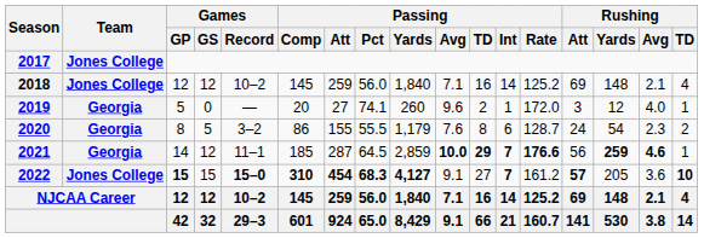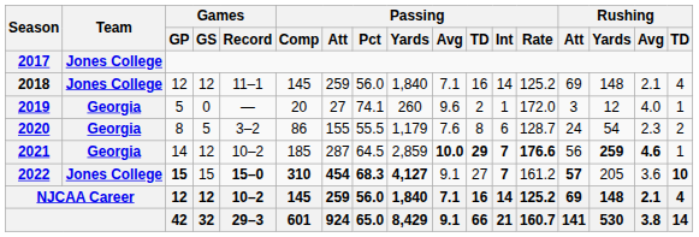 <table class="wikitable" style="text-align:center;">
 <tr>
 <th rowspan="2">Season</th>
 <th rowspan="2">Team</th>
 <th colspan="3">Games</th>
 <th colspan="8">Passing</th>
 <th colspan="5">Rushing</th>
 </tr>
 <tr>
 <th>GP</th>
 <th>GS</th>
 <th>Record</th>
 <th>Comp</th>
 <th>Att</th>
 <th>Pct</th>
 <th>Yards</th>
 <th>Avg</th>
 <th>TD</th>
 <th>Int</th>
 <th>Rate</th>
 <th>Att</th>
 <th>Yards</th>
 <th>Avg</th>
 <th>TD</th>
 </tr>
 <tr>
 <th><a href='#'>2017</a></th>
 <th><a href='#'>Jones College</a></th>
 <td colspan="15"></td>
 </tr>
 <tr>
 <th>2018</th>
 <th><a href='#'>Jones College</a></th>
 <td>12</td>
 <td>12</td>
-<td>10–2</td>
+<td>11–1</td>
 <td>145</td>
 <td>259</td>
 <td>56.0</td>
 <td>1,840</td>
 <td>7.1</td>
 <td>16</td>
 <td>14</td>
 <td>125.2</td>
 <td>69</td>
 <td>148</td>
 <td>2.1</td>
 <td>4</td>
 </tr>
 <tr>
 <th><a href='#'>2019</a></th>
 <th><a href='#'>Georgia</a></th>
 <td>5</td>
 <td>0</td>
 <td>—</td>
 <td>20</td>
 <td>27</td>
 <td>74.1</td>
 <td>260</td>
 <td>9.6</td>
 <td>2</td>
 <td>1</td>
 <td>172.0</td>
 <td>3</td>
 <td>12</td>
 <td>4.0</td>
 <td>1</td>
 </tr>
 <tr>
 <th><a href='#'>2020</a></th>
 <th><a href='#'>Georgia</a></th>
 <td>8</td>
 <td>5</td>
 <td>3–2</td>
 <td>86</td>
 <td>155</td>
 <td>55.5</td>
 <td>1,179</td>
 <td>7.6</td>
 <td>8</td>
 <td>6</td>
 <td>128.7</td>
 <td>24</td>
 <td>54</td>
 <td>2.3</td>
 <td>2</td>
 </tr>
 <tr>
 <th><a href='#'>2021</a></th>
 <th><a href='#'>Georgia</a></th>
 <td>14</td>
 <td>12</td>
-<td>11–1</td>
+<td>10–2</td>
 <td>185</td>
 <td>287</td>
 <td>64.5</td>
 <td>2,859</td>
 <td><strong>10.0</strong></td>
 <td><strong>29</strong></td>
 <td><strong>7</strong></td>
 <td><strong>176.6</strong></td>
 <td>56</td>
 <td><strong>259</strong></td>
 <td><strong>4.6</strong></td>
 <td>1</td>
 </tr>
 <tr>
 <th><a href='#'>2022</a></th>
 <th><a href='#'>Jones College</a></th>
 <td><strong>15</strong></td>
 <td>15</td>
 <td><strong>15–0</strong></td>
 <td><strong>310</strong></td>
 <td><strong>454</strong></td>
 <td><strong>68.3</strong></td>
 <td><strong>4,127</strong></td>
 <td>9.1</td>
 <td>27</td>
 <td><strong>7</strong></td>
 <td>161.2</td>
 <td><strong>57</strong></td>
 <td>205</td>
 <td>3.6</td>
 <td><strong>10</strong></td>
 </tr>
 <tr>
 <th colspan="2"><a href='#'>NJCAA Career</a></th>
 <th>12</th>
 <th>12</th>
 <th>10–2</th>
 <th>145</th>
 <th>259</th>
 <th>56.0</th>
 <th>1,840</th>
 <th>7.1</th>
 <th>16</th>
 <th>14</th>
 <th>125.2</th>
 <th>69</th>
 <th>148</th>
 <th>2.1</th>
 <th>4</th>
 </tr>
 <tr>
 <th colspan="2"></th>
 <th>42</th>
 <th>32</th>
 <th>29–3</th>
 <th>601</th>
 <th>924</th>
 <th>65.0</th>
 <th>8,429</th>
 <th>9.1</th>
 <th>66</th>
 <th>21</th>
 <th>160.7</th>
 <th>141</th>
 <th>530</th>
 <th>3.8</th>
 <th>14</th>
 </tr>
 </table>
